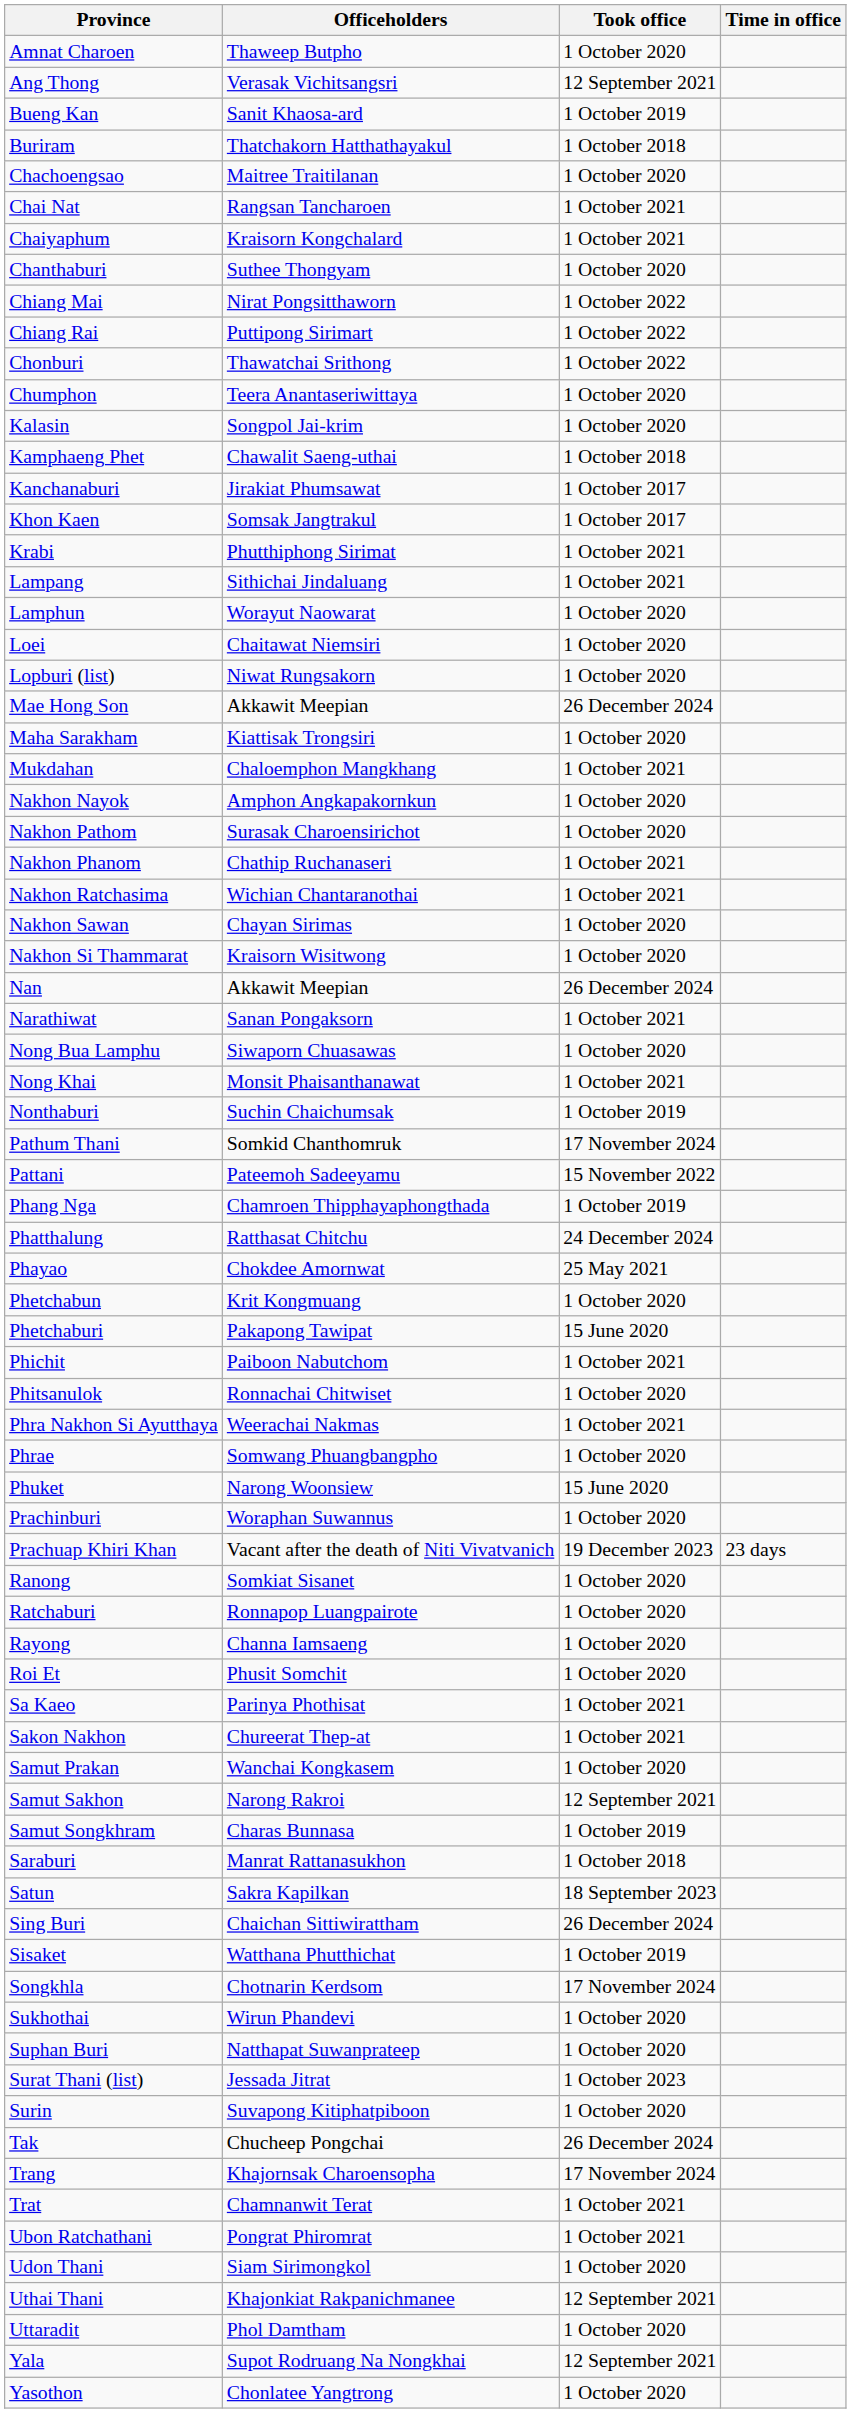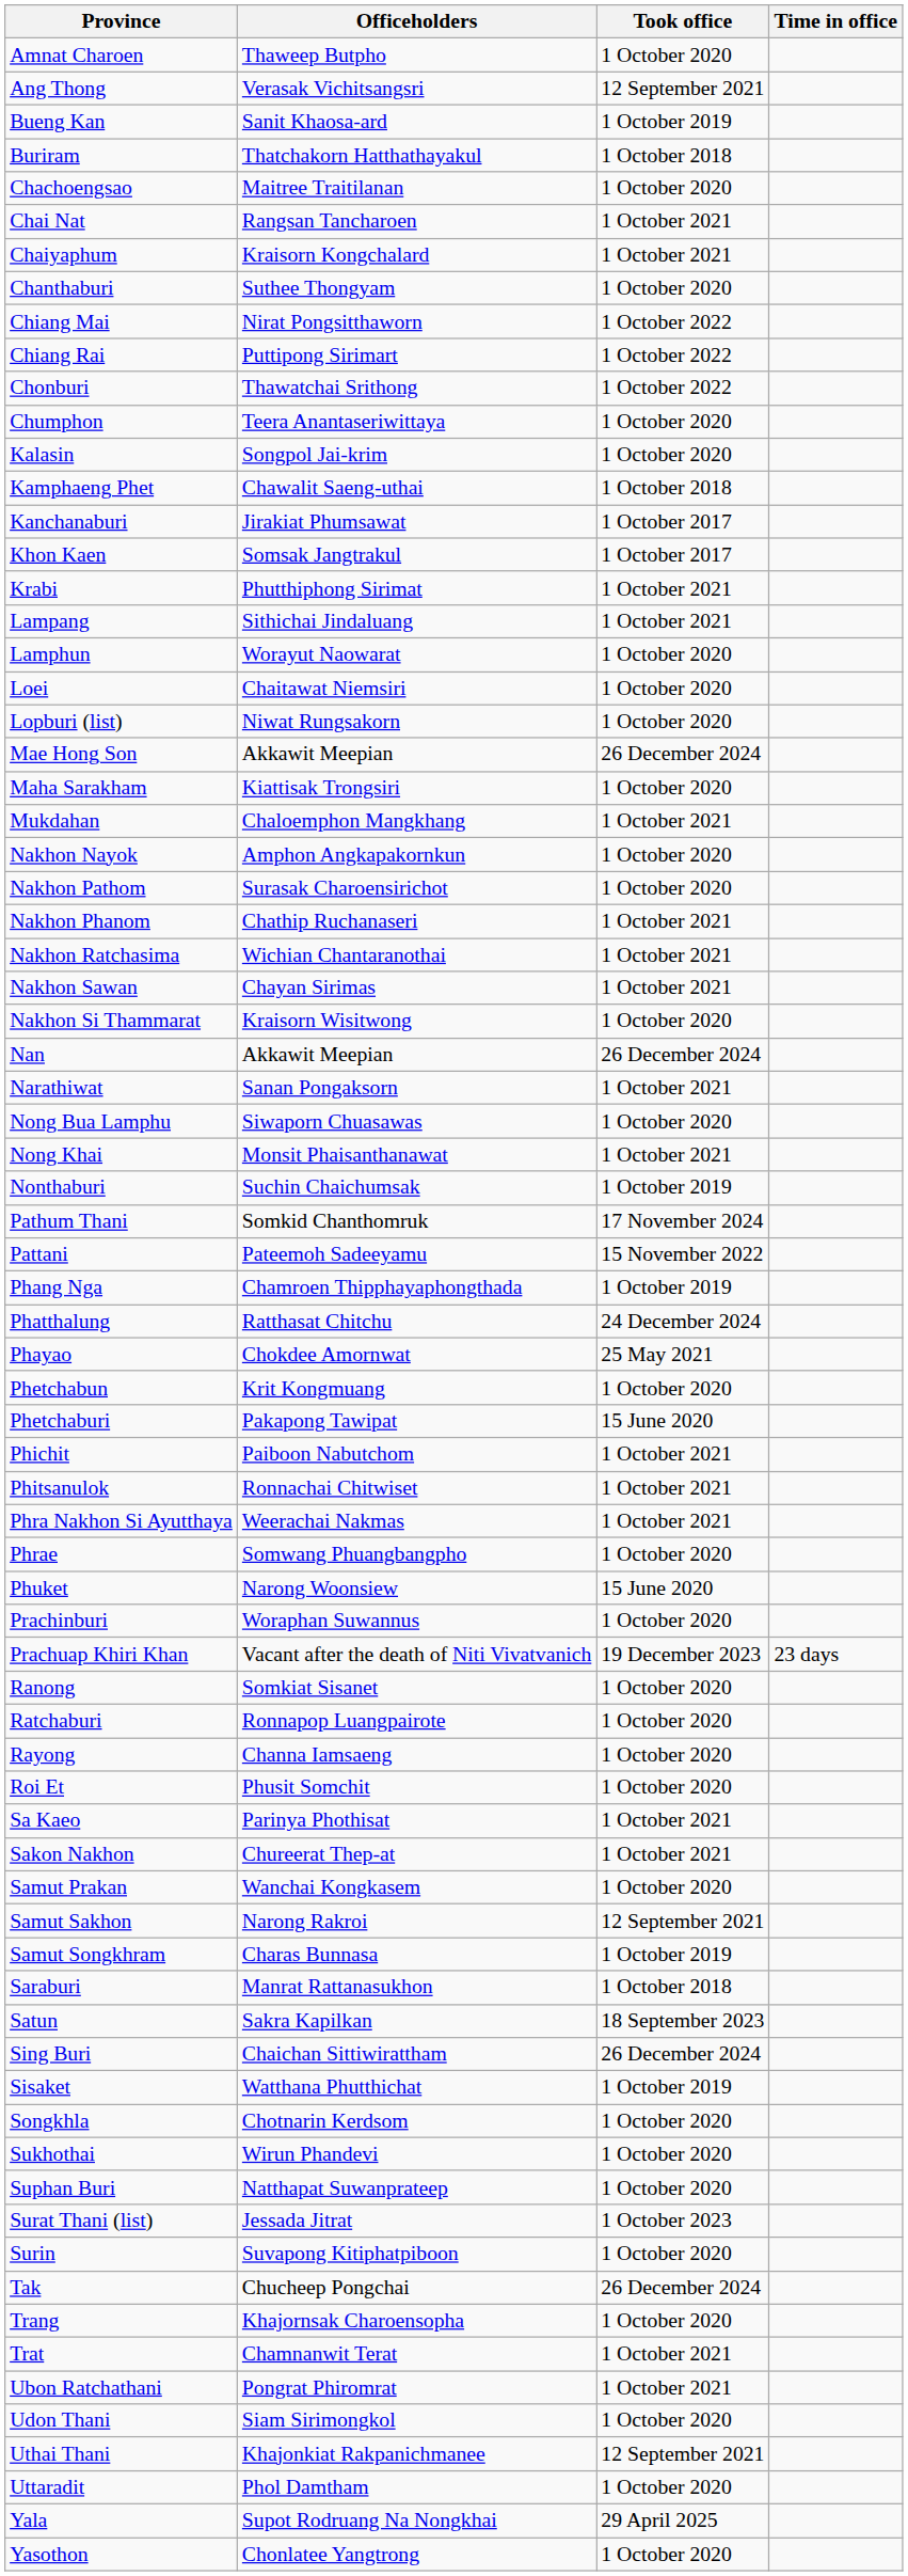 <table class="sortable wikitable">
 <tr>
 <th>Province</th>
 <th>Officeholders</th>
 <th>Took office</th>
 <th>Time in office</th>
 </tr>
 <tr>
 <td><a href='#'>Amnat Charoen</a></td>
 <td><a href='#'>Thaweep Butpho</a></td>
 <td>1 October 2020</td>
 <td></td>
 </tr>
 <tr>
 <td><a href='#'>Ang Thong</a></td>
 <td><a href='#'>Verasak Vichitsangsri</a></td>
 <td>12 September 2021</td>
 <td></td>
 </tr>
 <tr>
 <td><a href='#'>Bueng Kan</a></td>
 <td><a href='#'>Sanit Khaosa-ard</a></td>
 <td>1 October 2019</td>
 <td></td>
 </tr>
 <tr>
 <td><a href='#'>Buriram</a></td>
 <td><a href='#'>Thatchakorn Hatthathayakul</a></td>
 <td>1 October 2018</td>
 <td></td>
 </tr>
 <tr>
 <td><a href='#'>Chachoengsao</a></td>
 <td><a href='#'>Maitree Traitilanan</a></td>
 <td>1 October 2020</td>
 <td></td>
 </tr>
 <tr>
 <td><a href='#'>Chai Nat</a></td>
 <td><a href='#'>Rangsan Tancharoen</a></td>
 <td>1 October 2021</td>
 <td></td>
 </tr>
 <tr>
 <td><a href='#'>Chaiyaphum</a></td>
 <td><a href='#'>Kraisorn Kongchalard</a></td>
 <td>1 October 2021</td>
 <td></td>
 </tr>
 <tr>
 <td><a href='#'>Chanthaburi</a></td>
 <td><a href='#'>Suthee Thongyam</a></td>
 <td>1 October 2020</td>
 <td></td>
 </tr>
 <tr>
 <td><a href='#'>Chiang Mai</a></td>
 <td><a href='#'>Nirat Pongsitthaworn</a></td>
 <td>1 October 2022</td>
 <td></td>
 </tr>
 <tr>
 <td><a href='#'>Chiang Rai</a></td>
 <td><a href='#'>Puttipong Sirimart</a></td>
 <td>1 October 2022</td>
 <td></td>
 </tr>
 <tr>
 <td><a href='#'>Chonburi</a></td>
 <td><a href='#'>Thawatchai Srithong</a></td>
 <td>1 October 2022</td>
 <td></td>
 </tr>
 <tr>
 <td><a href='#'>Chumphon</a></td>
 <td><a href='#'>Teera Anantaseriwittaya</a></td>
 <td>1 October 2020</td>
 <td></td>
 </tr>
 <tr>
 <td><a href='#'>Kalasin</a></td>
 <td><a href='#'>Songpol Jai-krim</a></td>
 <td>1 October 2020</td>
 <td></td>
 </tr>
 <tr>
 <td><a href='#'>Kamphaeng Phet</a></td>
 <td><a href='#'>Chawalit Saeng-uthai</a></td>
 <td>1 October 2018</td>
 <td></td>
 </tr>
 <tr>
 <td><a href='#'>Kanchanaburi</a></td>
 <td><a href='#'>Jirakiat Phumsawat</a></td>
 <td>1 October 2017</td>
 <td></td>
 </tr>
 <tr>
 <td><a href='#'>Khon Kaen</a></td>
 <td><a href='#'>Somsak Jangtrakul</a></td>
 <td>1 October 2017</td>
 <td></td>
 </tr>
 <tr>
 <td><a href='#'>Krabi</a></td>
 <td><a href='#'>Phutthiphong Sirimat</a></td>
 <td>1 October 2021</td>
 <td></td>
 </tr>
 <tr>
 <td><a href='#'>Lampang</a></td>
 <td><a href='#'>Sithichai Jindaluang</a></td>
 <td>1 October 2021</td>
 <td></td>
 </tr>
 <tr>
 <td><a href='#'>Lamphun</a></td>
 <td><a href='#'>Worayut Naowarat</a></td>
 <td>1 October 2020</td>
 <td></td>
 </tr>
 <tr>
 <td><a href='#'>Loei</a></td>
 <td><a href='#'>Chaitawat Niemsiri</a></td>
 <td>1 October 2020</td>
 <td></td>
 </tr>
 <tr>
 <td><a href='#'>Lopburi</a> (<a href='#'>list</a>)</td>
 <td><a href='#'>Niwat Rungsakorn</a></td>
 <td>1 October 2020</td>
 <td></td>
 </tr>
 <tr>
 <td><a href='#'>Mae Hong Son</a></td>
 <td>Akkawit Meepian</td>
 <td>26 December 2024</td>
 <td></td>
 </tr>
 <tr>
 <td><a href='#'>Maha Sarakham</a></td>
 <td><a href='#'>Kiattisak Trongsiri</a></td>
 <td>1 October 2020</td>
 <td></td>
 </tr>
 <tr>
 <td><a href='#'>Mukdahan</a></td>
 <td><a href='#'>Chaloemphon Mangkhang</a></td>
 <td>1 October 2021</td>
 <td></td>
 </tr>
 <tr>
 <td><a href='#'>Nakhon Nayok</a></td>
 <td><a href='#'>Amphon Angkapakornkun</a></td>
 <td>1 October 2020</td>
 <td></td>
 </tr>
 <tr>
 <td><a href='#'>Nakhon Pathom</a></td>
 <td><a href='#'>Surasak Charoensirichot</a></td>
 <td>1 October 2020</td>
 <td></td>
 </tr>
 <tr>
 <td><a href='#'>Nakhon Phanom</a></td>
 <td><a href='#'>Chathip Ruchanaseri</a></td>
 <td>1 October 2021</td>
 <td></td>
 </tr>
 <tr>
 <td><a href='#'>Nakhon Ratchasima</a></td>
 <td><a href='#'>Wichian Chantaranothai</a></td>
 <td>1 October 2021</td>
 <td></td>
 </tr>
 <tr>
 <td><a href='#'>Nakhon Sawan</a></td>
 <td><a href='#'>Chayan Sirimas</a></td>
-<td>1 October 2020</td>
+<td>1 October 2021</td>
 <td></td>
 </tr>
 <tr>
 <td><a href='#'>Nakhon Si Thammarat</a></td>
 <td><a href='#'>Kraisorn Wisitwong</a></td>
 <td>1 October 2020</td>
 <td></td>
 </tr>
 <tr>
 <td><a href='#'>Nan</a></td>
 <td>Akkawit Meepian</td>
 <td>26 December 2024</td>
 <td></td>
 </tr>
 <tr>
 <td><a href='#'>Narathiwat</a></td>
 <td><a href='#'>Sanan Pongaksorn</a></td>
 <td>1 October 2021</td>
 <td></td>
 </tr>
 <tr>
 <td><a href='#'>Nong Bua Lamphu</a></td>
 <td><a href='#'>Siwaporn Chuasawas</a></td>
 <td>1 October 2020</td>
 <td></td>
 </tr>
 <tr>
 <td><a href='#'>Nong Khai</a></td>
 <td><a href='#'>Monsit Phaisanthanawat</a></td>
 <td>1 October 2021</td>
 <td></td>
 </tr>
 <tr>
 <td><a href='#'>Nonthaburi</a></td>
 <td><a href='#'>Suchin Chaichumsak</a></td>
 <td>1 October 2019</td>
 <td></td>
 </tr>
 <tr>
 <td><a href='#'>Pathum Thani</a></td>
 <td>Somkid Chanthomruk</td>
 <td>17 November 2024</td>
 <td></td>
 </tr>
 <tr>
 <td><a href='#'>Pattani</a></td>
 <td><a href='#'>Pateemoh Sadeeyamu</a></td>
 <td>15 November 2022</td>
 <td></td>
 </tr>
 <tr>
 <td><a href='#'>Phang Nga</a></td>
 <td><a href='#'>Chamroen Thipphayaphongthada</a></td>
 <td>1 October 2019</td>
 <td></td>
 </tr>
 <tr>
 <td><a href='#'>Phatthalung</a></td>
 <td><a href='#'>Ratthasat Chitchu</a></td>
 <td>24 December 2024</td>
 <td></td>
 </tr>
 <tr>
 <td><a href='#'>Phayao</a></td>
 <td><a href='#'>Chokdee Amornwat</a></td>
 <td>25 May 2021</td>
 <td></td>
 </tr>
 <tr>
 <td><a href='#'>Phetchabun</a></td>
 <td><a href='#'>Krit Kongmuang</a></td>
 <td>1 October 2020</td>
 <td></td>
 </tr>
 <tr>
 <td><a href='#'>Phetchaburi</a></td>
 <td><a href='#'>Pakapong Tawipat</a></td>
 <td>15 June 2020</td>
 <td></td>
 </tr>
 <tr>
 <td><a href='#'>Phichit</a></td>
 <td><a href='#'>Paiboon Nabutchom</a></td>
 <td>1 October 2021</td>
 <td></td>
 </tr>
 <tr>
 <td><a href='#'>Phitsanulok</a></td>
 <td><a href='#'>Ronnachai Chitwiset</a></td>
-<td>1 October 2020</td>
+<td>1 October 2021</td>
 <td></td>
 </tr>
 <tr>
 <td><a href='#'>Phra Nakhon Si Ayutthaya</a></td>
 <td><a href='#'>Weerachai Nakmas</a></td>
 <td>1 October 2021</td>
 <td></td>
 </tr>
 <tr>
 <td><a href='#'>Phrae</a></td>
 <td><a href='#'>Somwang Phuangbangpho</a></td>
 <td>1 October 2020</td>
 <td></td>
 </tr>
 <tr>
 <td><a href='#'>Phuket</a></td>
 <td><a href='#'>Narong Woonsiew</a></td>
 <td>15 June 2020</td>
 <td></td>
 </tr>
 <tr>
 <td><a href='#'>Prachinburi</a></td>
 <td><a href='#'>Woraphan Suwannus</a></td>
 <td>1 October 2020</td>
 <td></td>
 </tr>
 <tr>
 <td><a href='#'>Prachuap Khiri Khan</a></td>
 <td>Vacant after the death of <a href='#'>Niti Vivatvanich</a></td>
 <td>19 December 2023</td>
 <td>23 days</td>
 </tr>
 <tr>
 <td><a href='#'>Ranong</a></td>
 <td><a href='#'>Somkiat Sisanet</a></td>
 <td>1 October 2020</td>
 <td></td>
 </tr>
 <tr>
 <td><a href='#'>Ratchaburi</a></td>
 <td><a href='#'>Ronnapop Luangpairote</a></td>
 <td>1 October 2020</td>
 <td></td>
 </tr>
 <tr>
 <td><a href='#'>Rayong</a></td>
 <td><a href='#'>Channa Iamsaeng</a></td>
 <td>1 October 2020</td>
 <td></td>
 </tr>
 <tr>
 <td><a href='#'>Roi Et</a></td>
 <td><a href='#'>Phusit Somchit</a></td>
 <td>1 October 2020</td>
 <td></td>
 </tr>
 <tr>
 <td><a href='#'>Sa Kaeo</a></td>
 <td><a href='#'>Parinya Phothisat</a></td>
 <td>1 October 2021</td>
 <td></td>
 </tr>
 <tr>
 <td><a href='#'>Sakon Nakhon</a></td>
 <td><a href='#'>Chureerat Thep-at</a></td>
 <td>1 October 2021</td>
 <td></td>
 </tr>
 <tr>
 <td><a href='#'>Samut Prakan</a></td>
 <td><a href='#'>Wanchai Kongkasem</a></td>
 <td>1 October 2020</td>
 <td></td>
 </tr>
 <tr>
 <td><a href='#'>Samut Sakhon</a></td>
 <td><a href='#'>Narong Rakroi</a></td>
 <td>12 September 2021</td>
 <td></td>
 </tr>
 <tr>
 <td><a href='#'>Samut Songkhram</a></td>
 <td><a href='#'>Charas Bunnasa</a></td>
 <td>1 October 2019</td>
 <td></td>
 </tr>
 <tr>
 <td><a href='#'>Saraburi</a></td>
 <td><a href='#'>Manrat Rattanasukhon</a></td>
 <td>1 October 2018</td>
 <td></td>
 </tr>
 <tr>
 <td><a href='#'>Satun</a></td>
 <td><a href='#'>Sakra Kapilkan</a></td>
 <td>18 September 2023</td>
 <td></td>
 </tr>
 <tr>
 <td><a href='#'>Sing Buri</a></td>
 <td><a href='#'>Chaichan Sittiwirattham</a></td>
 <td>26 December 2024</td>
 <td></td>
 </tr>
 <tr>
 <td><a href='#'>Sisaket</a></td>
 <td><a href='#'>Watthana Phutthichat</a></td>
 <td>1 October 2019</td>
 <td></td>
 </tr>
 <tr>
 <td><a href='#'>Songkhla</a></td>
 <td><a href='#'>Chotnarin Kerdsom</a></td>
-<td>17 November 2024</td>
+<td>1 October 2020</td>
 <td></td>
 </tr>
 <tr>
 <td><a href='#'>Sukhothai</a></td>
 <td><a href='#'>Wirun Phandevi</a></td>
 <td>1 October 2020</td>
 <td></td>
 </tr>
 <tr>
 <td><a href='#'>Suphan Buri</a></td>
 <td><a href='#'>Natthapat Suwanprateep</a></td>
 <td>1 October 2020</td>
 <td></td>
 </tr>
 <tr>
 <td><a href='#'>Surat Thani</a> (<a href='#'>list</a>)</td>
 <td><a href='#'>Jessada Jitrat</a></td>
 <td>1 October 2023</td>
 <td></td>
 </tr>
 <tr>
 <td><a href='#'>Surin</a></td>
 <td><a href='#'>Suvapong Kitiphatpiboon</a></td>
 <td>1 October 2020</td>
 <td></td>
 </tr>
 <tr>
 <td><a href='#'>Tak</a></td>
 <td>Chucheep Pongchai</td>
 <td>26 December 2024</td>
 <td></td>
 </tr>
 <tr>
 <td><a href='#'>Trang</a></td>
 <td><a href='#'>Khajornsak Charoensopha</a></td>
-<td>17 November 2024</td>
+<td>1 October 2020</td>
 <td></td>
 </tr>
 <tr>
 <td><a href='#'>Trat</a></td>
 <td><a href='#'>Chamnanwit Terat</a></td>
 <td>1 October 2021</td>
 <td></td>
 </tr>
 <tr>
 <td><a href='#'>Ubon Ratchathani</a></td>
 <td><a href='#'>Pongrat Phiromrat</a></td>
 <td>1 October 2021</td>
 <td></td>
 </tr>
 <tr>
 <td><a href='#'>Udon Thani</a></td>
 <td><a href='#'>Siam Sirimongkol</a></td>
 <td>1 October 2020</td>
 <td></td>
 </tr>
 <tr>
 <td><a href='#'>Uthai Thani</a></td>
 <td><a href='#'>Khajonkiat Rakpanichmanee</a></td>
 <td>12 September 2021</td>
 <td></td>
 </tr>
 <tr>
 <td><a href='#'>Uttaradit</a></td>
 <td><a href='#'>Phol Damtham</a></td>
 <td>1 October 2020</td>
 <td></td>
 </tr>
 <tr>
 <td><a href='#'>Yala</a></td>
 <td><a href='#'>Supot Rodruang Na Nongkhai</a></td>
-<td>12 September 2021</td>
+<td>29 April 2025</td>
 <td></td>
 </tr>
 <tr>
 <td><a href='#'>Yasothon</a></td>
 <td><a href='#'>Chonlatee Yangtrong</a></td>
 <td>1 October 2020</td>
 <td></td>
 </tr>
 </table>
